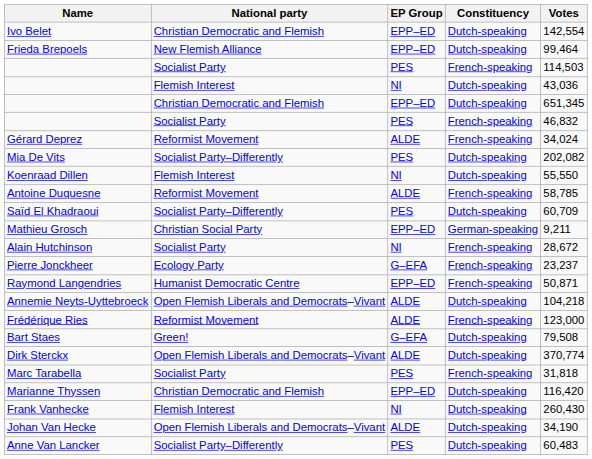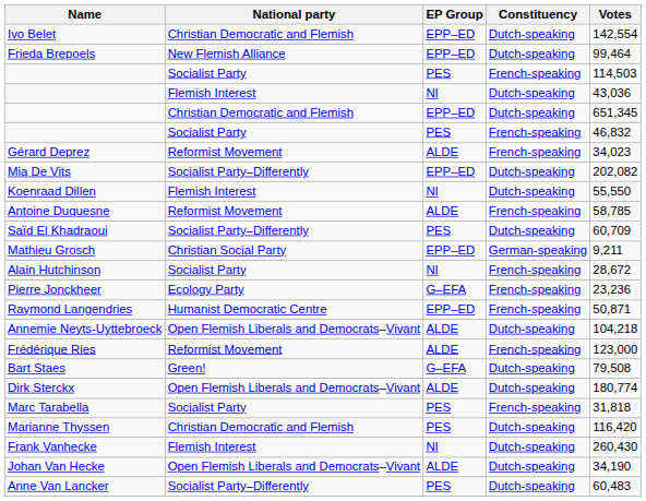 <table class="sortable wikitable">
 <tr>
 <th>Name</th>
 <th>National party</th>
 <th>EP Group</th>
 <th>Constituency</th>
 <th>Votes</th>
 </tr>
 <tr>
 <td><a href='#'>Ivo Belet</a></td>
 <td> <a href='#'>Christian Democratic and Flemish</a></td>
 <td> <a href='#'>EPP–ED</a></td>
 <td><a href='#'>Dutch-speaking</a></td>
 <td>142,554</td>
 </tr>
 <tr>
 <td><a href='#'>Frieda Brepoels</a></td>
 <td> <a href='#'>New Flemish Alliance</a></td>
 <td> <a href='#'>EPP–ED</a></td>
 <td><a href='#'>Dutch-speaking</a></td>
 <td>99,464</td>
 </tr>
 <tr>
 <td></td>
 <td> <a href='#'>Socialist Party</a></td>
 <td> <a href='#'>PES</a></td>
 <td><a href='#'>French-speaking</a></td>
 <td>114,503</td>
 </tr>
 <tr>
 <td></td>
 <td> <a href='#'>Flemish Interest</a></td>
 <td> <a href='#'>NI</a></td>
 <td><a href='#'>Dutch-speaking</a></td>
 <td>43,036</td>
 </tr>
 <tr>
 <td></td>
 <td> <a href='#'>Christian Democratic and Flemish</a></td>
 <td> <a href='#'>EPP–ED</a></td>
 <td><a href='#'>Dutch-speaking</a></td>
 <td>651,345</td>
 </tr>
 <tr>
 <td></td>
 <td> <a href='#'>Socialist Party</a></td>
 <td> <a href='#'>PES</a></td>
 <td><a href='#'>French-speaking</a></td>
 <td>46,832</td>
 </tr>
 <tr>
 <td><a href='#'>Gérard Deprez</a></td>
 <td> <a href='#'>Reformist Movement</a></td>
 <td> <a href='#'>ALDE</a></td>
 <td><a href='#'>French-speaking</a></td>
-<td>34,024</td>
+<td>34,023</td>
 </tr>
 <tr>
 <td><a href='#'>Mia De Vits</a></td>
 <td> <a href='#'>Socialist Party–Differently</a></td>
-<td> <a href='#'>PES</a></td>
+<td> <a href='#'>EPP–ED</a></td>
 <td><a href='#'>Dutch-speaking</a></td>
 <td>202,082</td>
 </tr>
 <tr>
 <td><a href='#'>Koenraad Dillen</a></td>
 <td> <a href='#'>Flemish Interest</a></td>
 <td> <a href='#'>NI</a></td>
 <td><a href='#'>Dutch-speaking</a></td>
 <td>55,550</td>
 </tr>
 <tr>
 <td><a href='#'>Antoine Duquesne</a></td>
 <td> <a href='#'>Reformist Movement</a></td>
 <td> <a href='#'>ALDE</a></td>
 <td><a href='#'>French-speaking</a></td>
 <td>58,785</td>
 </tr>
 <tr>
 <td><a href='#'>Saïd El Khadraoui</a></td>
 <td> <a href='#'>Socialist Party–Differently</a></td>
 <td> <a href='#'>PES</a></td>
 <td><a href='#'>Dutch-speaking</a></td>
 <td>60,709</td>
 </tr>
 <tr>
 <td><a href='#'>Mathieu Grosch</a></td>
 <td> <a href='#'>Christian Social Party</a></td>
 <td> <a href='#'>EPP–ED</a></td>
 <td><a href='#'>German-speaking</a></td>
 <td>9,211</td>
 </tr>
 <tr>
 <td><a href='#'>Alain Hutchinson</a></td>
 <td> <a href='#'>Socialist Party</a></td>
 <td> <a href='#'>NI</a></td>
 <td><a href='#'>French-speaking</a></td>
 <td>28,672</td>
 </tr>
 <tr>
 <td><a href='#'>Pierre Jonckheer</a></td>
 <td> <a href='#'>Ecology Party</a></td>
 <td> <a href='#'>G–EFA</a></td>
 <td><a href='#'>French-speaking</a></td>
-<td>23,237</td>
+<td>23,236</td>
 </tr>
 <tr>
 <td><a href='#'>Raymond Langendries</a></td>
 <td> <a href='#'>Humanist Democratic Centre</a></td>
 <td> <a href='#'>EPP–ED</a></td>
 <td><a href='#'>French-speaking</a></td>
 <td>50,871</td>
 </tr>
 <tr>
 <td><a href='#'>Annemie Neyts-Uyttebroeck</a></td>
 <td> <a href='#'>Open Flemish Liberals and Democrats</a>–<a href='#'>Vivant</a></td>
 <td> <a href='#'>ALDE</a></td>
 <td><a href='#'>Dutch-speaking</a></td>
 <td>104,218</td>
 </tr>
 <tr>
 <td><a href='#'>Frédérique Ries</a></td>
 <td> <a href='#'>Reformist Movement</a></td>
 <td> <a href='#'>ALDE</a></td>
 <td><a href='#'>French-speaking</a></td>
 <td>123,000</td>
 </tr>
 <tr>
 <td><a href='#'>Bart Staes</a></td>
 <td> <a href='#'>Green!</a></td>
 <td> <a href='#'>G–EFA</a></td>
 <td><a href='#'>Dutch-speaking</a></td>
 <td>79,508</td>
 </tr>
 <tr>
 <td><a href='#'>Dirk Sterckx</a></td>
 <td> <a href='#'>Open Flemish Liberals and Democrats</a>–<a href='#'>Vivant</a></td>
 <td> <a href='#'>ALDE</a></td>
 <td><a href='#'>Dutch-speaking</a></td>
-<td>370,774</td>
+<td>180,774</td>
 </tr>
 <tr>
 <td><a href='#'>Marc Tarabella</a></td>
 <td> <a href='#'>Socialist Party</a></td>
 <td> <a href='#'>PES</a></td>
 <td><a href='#'>French-speaking</a></td>
 <td>31,818</td>
 </tr>
 <tr>
 <td><a href='#'>Marianne Thyssen</a></td>
 <td> <a href='#'>Christian Democratic and Flemish</a></td>
-<td> <a href='#'>EPP–ED</a></td>
+<td> <a href='#'>PES</a></td>
 <td><a href='#'>Dutch-speaking</a></td>
 <td>116,420</td>
 </tr>
 <tr>
 <td><a href='#'>Frank Vanhecke</a></td>
 <td> <a href='#'>Flemish Interest</a></td>
 <td> <a href='#'>NI</a></td>
 <td><a href='#'>Dutch-speaking</a></td>
 <td>260,430</td>
 </tr>
 <tr>
 <td><a href='#'>Johan Van Hecke</a></td>
 <td> <a href='#'>Open Flemish Liberals and Democrats</a>–<a href='#'>Vivant</a></td>
 <td> <a href='#'>ALDE</a></td>
 <td><a href='#'>Dutch-speaking</a></td>
 <td>34,190</td>
 </tr>
 <tr>
 <td><a href='#'>Anne Van Lancker</a></td>
 <td> <a href='#'>Socialist Party–Differently</a></td>
 <td> <a href='#'>PES</a></td>
 <td><a href='#'>Dutch-speaking</a></td>
 <td>60,483</td>
 </tr>
 </table>
